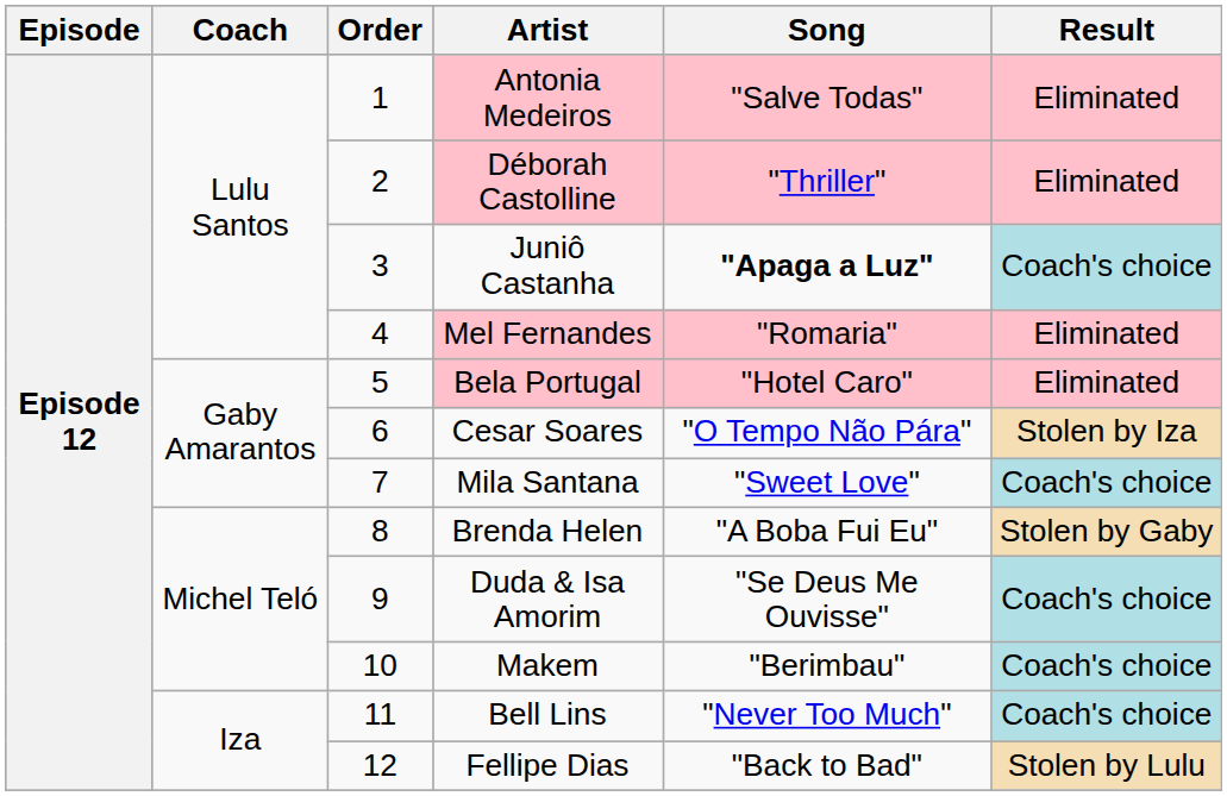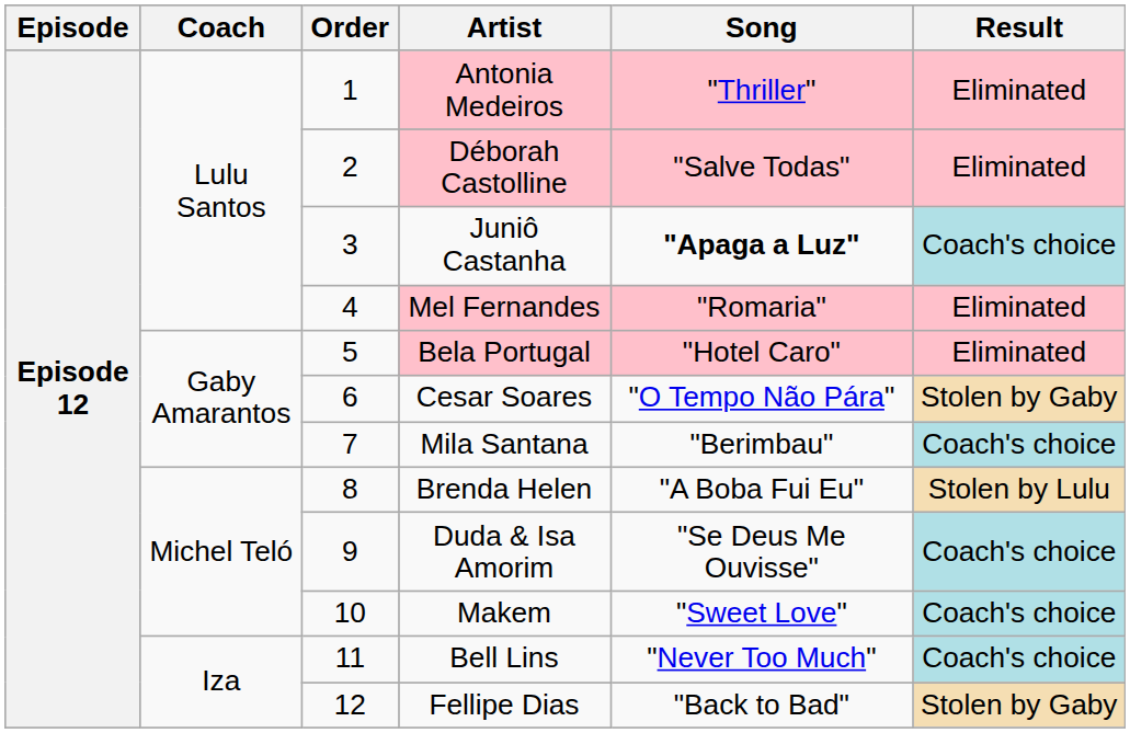 <table class="wikitable" style="text-align:center; width:100%;">
 <tr>
 <th scope="col" width="11.0%">Episode</th>
 <th scope="col" width="10.0%">Coach</th>
 <th scope="col" width="05.0%">Order</th>
 <th scope="col" width="17.5%">Artist</th>
 <th scope="col" width="25.0%">Song</th>
 <th scope="col" width="17.5%">Result</th>
 </tr>
 <tr>
 <th scope="col" rowspan=12>Episode 12<br></th>
 <td rowspan=4>Lulu Santos</td>
 <td>1</td>
 <td bgcolor=FFC0CB>Antonia Medeiros</td>
-<td bgcolor=FFC0CB>"Salve Todas"</td>
+<td bgcolor=FFC0CB>"<a href='#'>Thriller</a>"</td>
 <td bgcolor=FFC0CB>Eliminated</td>
 </tr>
 <tr>
 <td>2</td>
 <td bgcolor=FFC0CB>Déborah Castolline</td>
-<td bgcolor=FFC0CB>"<a href='#'>Thriller</a>"</td>
+<td bgcolor=FFC0CB>"Salve Todas"</td>
 <td bgcolor=FFC0CB>Eliminated</td>
 </tr>
 <tr>
 <td>3</td>
 <td>Juniô Castanha</td>
 <td><strong>"Apaga a Luz"</strong></td>
 <td bgcolor=B0E0E6>Coach's choice</td>
 </tr>
 <tr>
 <td>4</td>
 <td bgcolor=FFC0CB>Mel Fernandes</td>
 <td bgcolor=FFC0CB>"Romaria"</td>
 <td bgcolor=FFC0CB>Eliminated</td>
 </tr>
 <tr>
 <td rowspan=3>Gaby Amarantos</td>
 <td>5</td>
 <td bgcolor=FFC0CB>Bela Portugal</td>
 <td bgcolor=FFC0CB>"Hotel Caro"</td>
 <td bgcolor=FFC0CB>Eliminated</td>
 </tr>
 <tr>
 <td>6</td>
 <td>Cesar Soares</td>
 <td>"<a href='#'>O Tempo Não Pára</a>"</td>
-<td bgcolor=F5DEB3>Stolen by Iza</td>
+<td bgcolor=F5DEB3>Stolen by Gaby</td>
 </tr>
 <tr>
 <td>7</td>
 <td>Mila Santana</td>
-<td>"<a href='#'>Sweet Love</a>"</td>
+<td>"Berimbau"</td>
 <td bgcolor=B0E0E6>Coach's choice</td>
 </tr>
 <tr>
 <td rowspan=3>Michel Teló</td>
 <td>8</td>
 <td>Brenda Helen</td>
 <td>"A Boba Fui Eu"</td>
-<td bgcolor=F5DEB3>Stolen by Gaby</td>
+<td bgcolor=F5DEB3>Stolen by Lulu</td>
 </tr>
 <tr>
 <td>9</td>
 <td>Duda & Isa Amorim</td>
 <td>"Se Deus Me Ouvisse"</td>
 <td bgcolor=B0E0E6>Coach's choice</td>
 </tr>
 <tr>
 <td>10</td>
 <td>Makem</td>
-<td>"Berimbau"</td>
+<td>"<a href='#'>Sweet Love</a>"</td>
 <td bgcolor=B0E0E6>Coach's choice</td>
 </tr>
 <tr>
 <td rowspan=2>Iza</td>
 <td>11</td>
 <td>Bell Lins</td>
 <td>"<a href='#'>Never Too Much</a>"</td>
 <td bgcolor=B0E0E6>Coach's choice</td>
 </tr>
 <tr>
 <td>12</td>
 <td>Fellipe Dias</td>
 <td>"Back to Bad"</td>
-<td bgcolor=F5DEB3>Stolen by Lulu</td>
+<td bgcolor=F5DEB3>Stolen by Gaby</td>
 </tr>
 </table>
